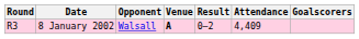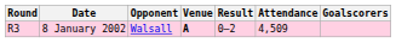 <table class="wikitable">
 <tr>
 <th>Round</th>
 <th>Date</th>
 <th>Opponent</th>
 <th>Venue</th>
 <th>Result</th>
 <th>Attendance</th>
 <th>Goalscorers</th>
 </tr>
 <tr style="background-color: #ffd0e3;">
 <td>R3</td>
 <td>8 January 2002</td>
 <td><a href='#'>Walsall</a></td>
 <td><strong>A</strong></td>
 <td>0–2</td>
-<td>4,409</td>
+<td>4,509</td>
 <td></td>
 </tr>
 </table>
